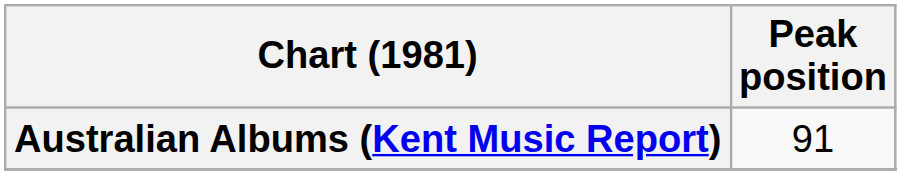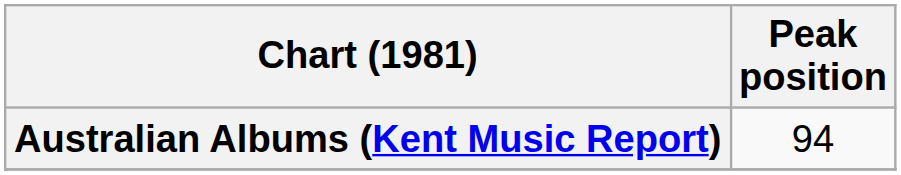 <table class="wikitable sortable plainrowheaders">
 <tr>
 <th>Chart (1981)</th>
 <th>Peak<br>position</th>
 </tr>
 <tr>
 <th scope=row>Australian Albums (<a href='#'>Kent Music Report</a>)</th>
-<td style="text-align:center;">91</td>
+<td style="text-align:center;">94</td>
 </tr>
 <tr>
 </tr>
 <tr>
 </tr>
 <tr>
 </tr>
 </table>
